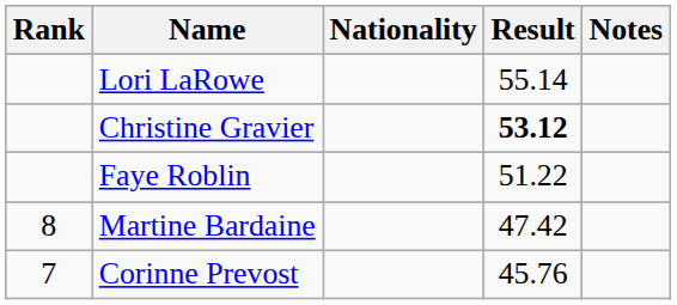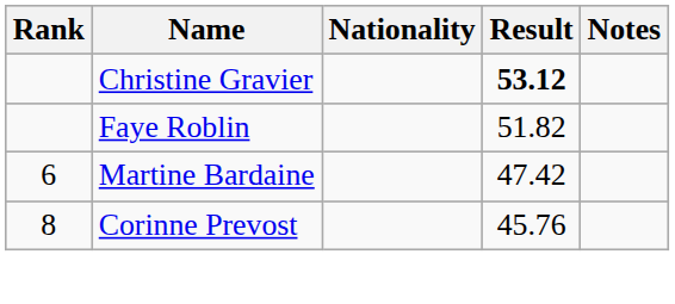 <table class="wikitable sortable" style="text-align:center">
 <tr>
 <th>Rank</th>
 <th>Name</th>
 <th>Nationality</th>
 <th>Result</th>
 <th>Notes</th>
-</tr>
-<tr>
-<td></td>
-<td align=left><a href='#'>Lori LaRowe</a></td>
-<td align=left></td>
-<td>55.14</td>
-<td></td>
 </tr>
 <tr>
 <td></td>
 <td align=left><a href='#'>Christine Gravier</a></td>
 <td align=left></td>
 <td><strong>53.12</strong></td>
 <td></td>
 </tr>
 <tr>
 <td></td>
 <td align=left><a href='#'>Faye Roblin</a></td>
 <td align=left></td>
-<td>51.22</td>
+<td>51.82</td>
 <td></td>
 </tr>
 <tr>
-<td>8</td>
+<td>6</td>
 <td align=left><a href='#'>Martine Bardaine</a></td>
 <td align=left></td>
 <td>47.42</td>
 <td></td>
 </tr>
 <tr>
-<td>7</td>
+<td>8</td>
 <td align=left><a href='#'>Corinne Prevost</a></td>
 <td align=left></td>
 <td>45.76</td>
 <td></td>
 </tr>
 </table>
